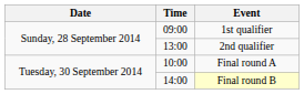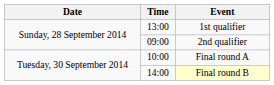 <table class = "wikitable" style="text-align:center;">
 <tr>
 <th width=220>Date</th>
 <th width=50>Time</th>
 <th width=150>Event</th>
 </tr>
 <tr>
 <td rowspan=2>Sunday, 28 September 2014</td>
-<td>09:00</td>
+<td>13:00</td>
 <td>1st qualifier</td>
 </tr>
 <tr>
-<td>13:00</td>
+<td>09:00</td>
 <td>2nd qualifier</td>
 </tr>
 <tr>
 <td rowspan=2>Tuesday, 30 September 2014</td>
 <td>10:00</td>
 <td>Final round A</td>
 </tr>
 <tr>
 <td>14:00</td>
 <td bgcolor=ffffcc>Final round B</td>
 </tr>
 </table>
